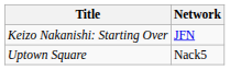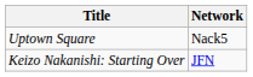 <table class="wikitable">
 <tr>
 <th>Title</th>
 <th>Network</th>
 </tr>
 <tr>
+<td><em>Uptown Square</em></td>
+<td>Nack5</td>
+</tr>
+<tr>
 <td><em>Keizo Nakanishi: Starting Over</em></td>
 <td><a href='#'>JFN</a></td>
 </tr>
-<tr>
-<td><em>Uptown Square</em></td>
-<td>Nack5</td>
-</tr>
 </table>
